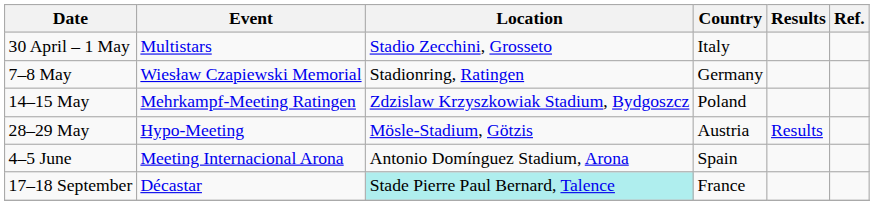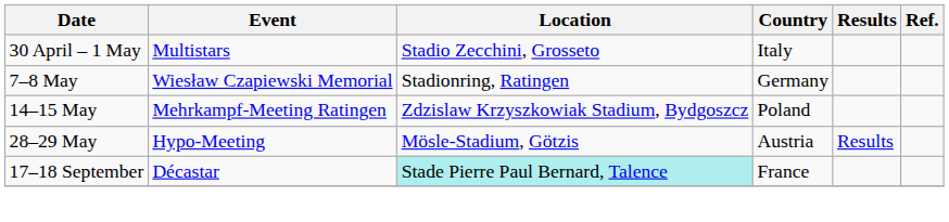 <table class="wikitable">
 <tr>
 <th>Date</th>
 <th>Event</th>
 <th>Location</th>
 <th>Country</th>
 <th>Results</th>
 <th>Ref.</th>
 </tr>
 <tr>
 <td>30 April – 1 May</td>
 <td><a href='#'>Multistars</a></td>
 <td><a href='#'>Stadio Zecchini</a>, <a href='#'>Grosseto</a></td>
 <td>Italy</td>
 <td></td>
 <td></td>
 </tr>
 <tr>
 <td>7–8 May</td>
 <td><a href='#'>Wiesław Czapiewski Memorial</a></td>
 <td>Stadionring, <a href='#'>Ratingen</a></td>
 <td>Germany</td>
 <td></td>
 <td></td>
 </tr>
 <tr>
 <td>14–15 May</td>
 <td><a href='#'>Mehrkampf-Meeting Ratingen</a></td>
 <td><a href='#'>Zdzislaw Krzyszkowiak Stadium</a>, <a href='#'>Bydgoszcz</a></td>
 <td>Poland</td>
 <td></td>
 <td></td>
 </tr>
 <tr>
 <td>28–29 May</td>
 <td><a href='#'>Hypo-Meeting</a></td>
 <td><a href='#'>Mösle-Stadium</a>, <a href='#'>Götzis</a></td>
 <td>Austria</td>
 <td><a href='#'>Results</a></td>
 <td></td>
 </tr>
 <tr>
-<td>4–5 June</td>
-<td><a href='#'>Meeting Internacional Arona</a></td>
-<td>Antonio Domínguez Stadium, <a href='#'>Arona</a></td>
-<td>Spain</td>
-<td></td>
-<td></td>
-</tr>
-<tr>
 <td>17–18 September</td>
 <td><a href='#'>Décastar</a></td>
 <td style="background: paleturquoise;">Stade Pierre Paul Bernard, <a href='#'>Talence</a></td>
 <td>France</td>
 <td></td>
 <td></td>
 </tr>
 <tr>
 </tr>
 </table>
